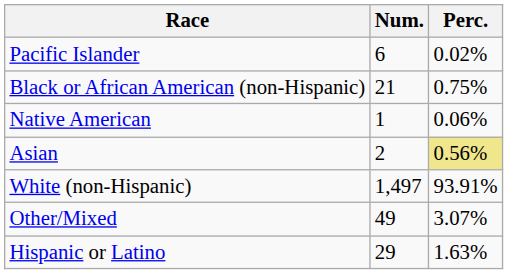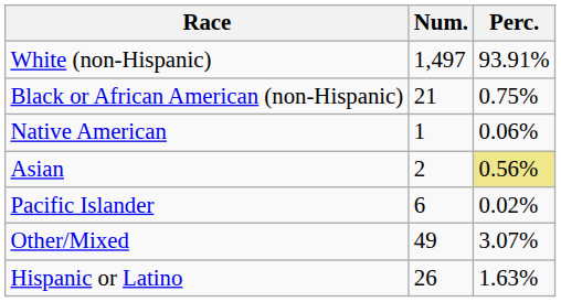 <table class="wikitable">
 <tr>
 <th>Race</th>
 <th>Num.</th>
 <th>Perc.</th>
 </tr>
 <tr>
-<td><a href='#'>Pacific Islander</a></td>
-<td>6</td>
-<td>0.02%</td>
+<td><a href='#'>White</a> (non-Hispanic)</td>
+<td>1,497</td>
+<td>93.91%</td>
 </tr>
 <tr>
 <td><a href='#'>Black or African American</a> (non-Hispanic)</td>
 <td>21</td>
 <td>0.75%</td>
 </tr>
 <tr>
 <td><a href='#'>Native American</a></td>
 <td>1</td>
 <td>0.06%</td>
 </tr>
 <tr>
 <td><a href='#'>Asian</a></td>
 <td>2</td>
 <td style="background: khaki;">0.56%</td>
 </tr>
 <tr>
-<td><a href='#'>White</a> (non-Hispanic)</td>
-<td>1,497</td>
-<td>93.91%</td>
+<td><a href='#'>Pacific Islander</a></td>
+<td>6</td>
+<td>0.02%</td>
 </tr>
 <tr>
 <td><a href='#'>Other/Mixed</a></td>
 <td>49</td>
 <td>3.07%</td>
 </tr>
 <tr>
 <td><a href='#'>Hispanic</a> or <a href='#'>Latino</a></td>
-<td>29</td>
+<td>26</td>
 <td>1.63%</td>
 </tr>
 </table>
